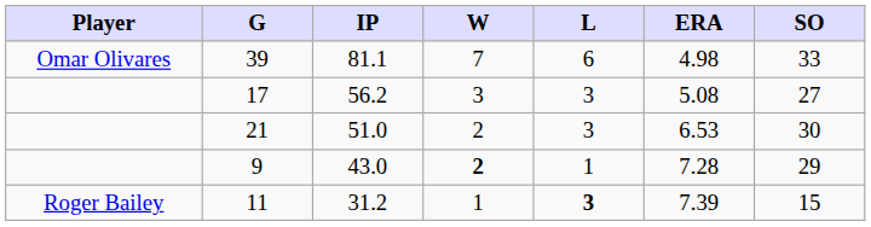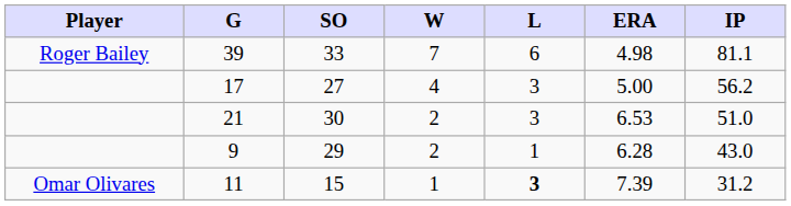 <table class="wikitable sortable">
 <tr>
 <th style="background:#ddf; width:16%;">Player</th>
 <th style="background:#ddf; width:9%;">G</th>
-<th style="background:#ddf; width:9%;">IP</th>
+<th style="background:#ddf; width:9%;">SO</th>
 <th style="background:#ddf; width:9%;">W</th>
 <th style="background:#ddf; width:9%;">L</th>
 <th style="background:#ddf; width:9%;">ERA</th>
-<th style="background:#ddf; width:9%;">SO</th>
+<th style="background:#ddf; width:9%;">IP</th>
 </tr>
 <tr style="text-align:center;">
-<td><a href='#'>Omar Olivares</a></td>
+<td><a href='#'>Roger Bailey</a></td>
 <td>39</td>
-<td>81.1</td>
+<td>33</td>
 <td>7</td>
 <td>6</td>
 <td>4.98</td>
-<td>33</td>
+<td>81.1</td>
 </tr>
 <tr align=center>
 <td></td>
 <td>17</td>
+<td>27</td>
+<td>4</td>
+<td>3</td>
+<td>5.00</td>
 <td>56.2</td>
-<td>3</td>
-<td>3</td>
-<td>5.08</td>
-<td>27</td>
 </tr>
 <tr style="text-align:center;">
 <td></td>
 <td>21</td>
-<td>51.0</td>
+<td>30</td>
 <td>2</td>
 <td>3</td>
 <td>6.53</td>
-<td>30</td>
+<td>51.0</td>
 </tr>
 <tr style="text-align:center;">
 <td></td>
 <td>9</td>
+<td>29</td>
+<td>2</td>
+<td>1</td>
+<td>6.28</td>
 <td>43.0</td>
-<td><strong>2</strong></td>
-<td>1</td>
-<td>7.28</td>
-<td>29</td>
 </tr>
 <tr style="text-align:center;">
-<td><a href='#'>Roger Bailey</a></td>
+<td><a href='#'>Omar Olivares</a></td>
 <td>11</td>
-<td>31.2</td>
+<td>15</td>
 <td>1</td>
 <td><strong>3</strong></td>
 <td>7.39</td>
-<td>15</td>
+<td>31.2</td>
 </tr>
 </table>
